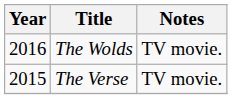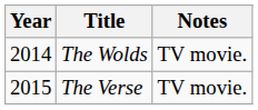 <table class="wikitable">
 <tr>
 <th>Year</th>
 <th>Title</th>
 <th>Notes</th>
 </tr>
 <tr>
-<td>2016</td>
+<td>2014</td>
 <td><em>The Wolds</em></td>
 <td>TV movie.</td>
 </tr>
 <tr>
 <td>2015</td>
 <td><em>The Verse</em></td>
 <td>TV movie.</td>
 </tr>
 <tr>
 </tr>
 </table>
